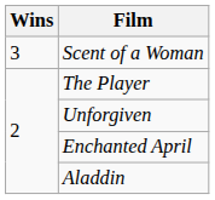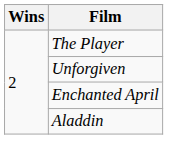 <table class="wikitable">
 <tr>
 <th>Wins</th>
 <th>Film</th>
-</tr>
-<tr>
-<td>3</td>
-<td><em>Scent of a Woman</em></td>
 </tr>
 <tr>
 <td rowspan="4">2</td>
 <td><em>The Player</em></td>
 </tr>
 <tr>
 <td><em>Unforgiven</em></td>
 </tr>
 <tr>
 <td><em>Enchanted April</em></td>
 </tr>
 <tr>
 <td><em>Aladdin</em></td>
 </tr>
 </table>
